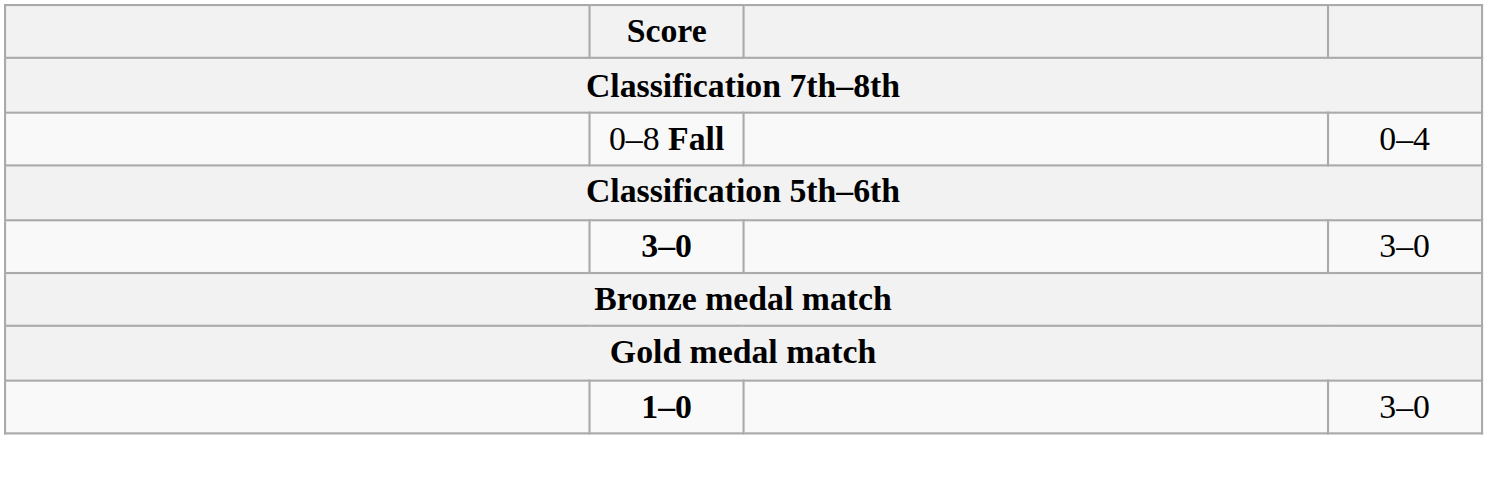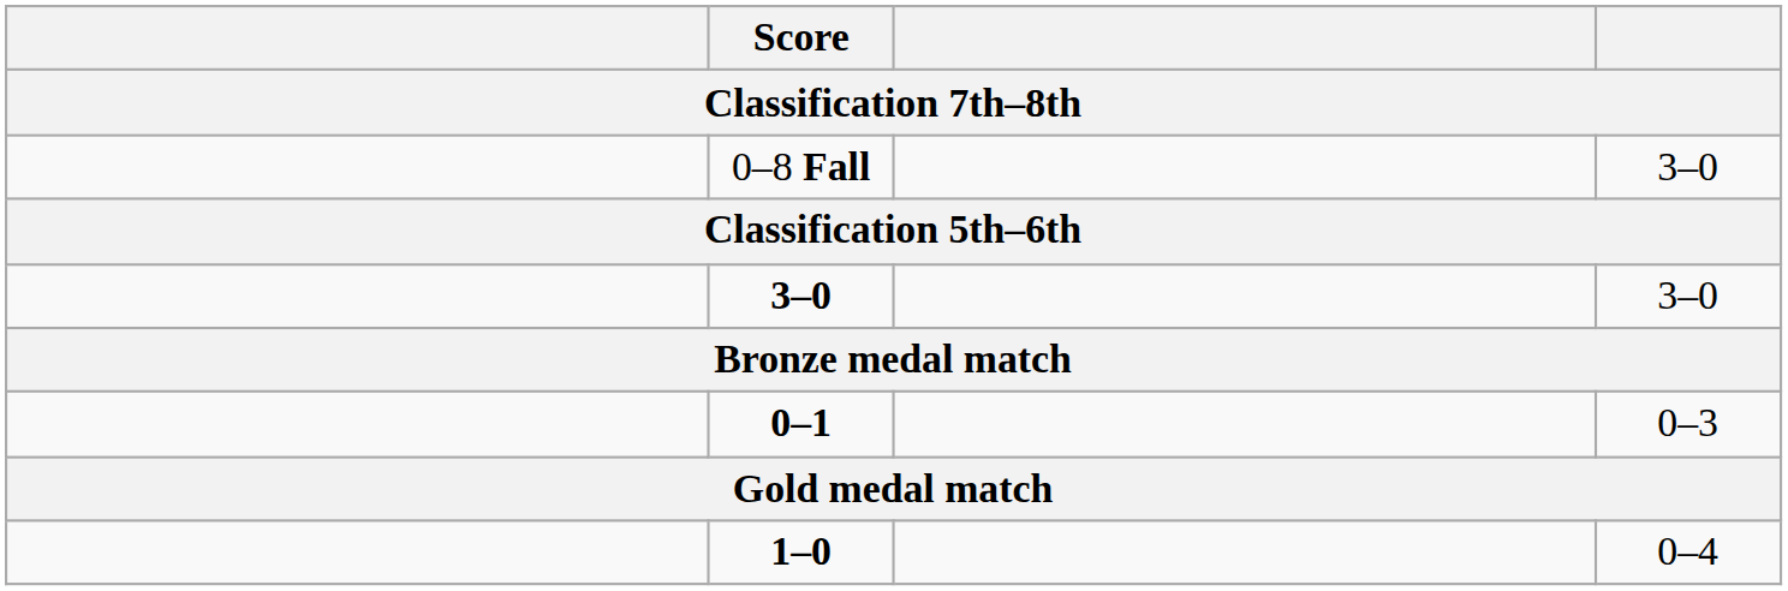 <table class="wikitable" style="text-align: left; ">
 <tr>
 <th align="right" width="270"></th>
 <th width="65">Score</th>
 <th align="left" width="270"></th>
 <th width="65"></th>
 </tr>
 <tr>
 <th colspan=4>Classification 7th–8th</th>
 </tr>
 <tr>
 <td></td>
 <td align="center">0–8 <strong>Fall</strong></td>
 <td><strong></strong></td>
-<td align=center>0–4 <strong></strong></td>
+<td align=center>3–0 <strong></strong></td>
 </tr>
 <tr>
 <th colspan=4>Classification 5th–6th</th>
 </tr>
 <tr>
 <td><strong></strong></td>
 <td align="center"><strong>3–0</strong></td>
 <td></td>
 <td align=center>3–0 <strong></strong></td>
 </tr>
 <tr>
 <th colspan=4>Bronze medal match</th>
 </tr>
 <tr>
+<td></td>
+<td align="center"><strong>0–1</strong></td>
+<td><strong></strong></td>
+<td align=center>0–3 <strong></strong></td>
+</tr>
+<tr>
 <th colspan=4>Gold medal match</th>
 </tr>
 <tr>
 <td><strong></strong></td>
 <td align="center"><strong>1–0</strong></td>
 <td></td>
-<td align=center>3–0 <strong></strong></td>
+<td align=center>0–4 <strong></strong></td>
 </tr>
 </table>
